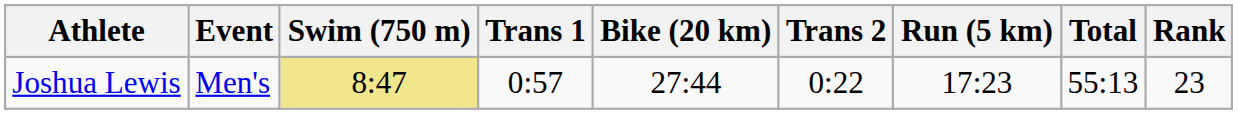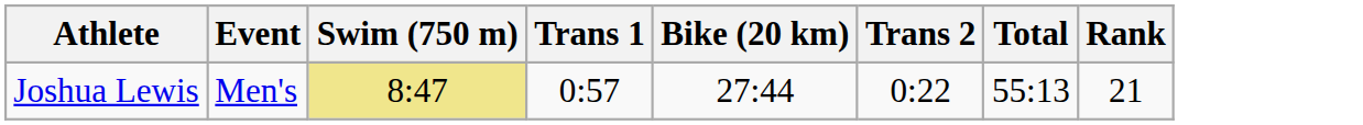 <table class="wikitable" border="1" style="font-size:90%">
 <tr>
 <th>Athlete</th>
 <th>Event</th>
 <th>Swim (750 m)</th>
 <th>Trans 1</th>
 <th>Bike (20 km)</th>
 <th>Trans 2</th>
-<th>Run (5 km)</th>
 <th>Total</th>
 <th>Rank</th>
 </tr>
 <tr align=center>
 <td align=left><a href='#'>Joshua Lewis</a></td>
 <td align=left><a href='#'>Men's</a></td>
 <td style="background: khaki;">8:47</td>
 <td>0:57</td>
 <td>27:44</td>
 <td>0:22</td>
-<td>17:23</td>
 <td>55:13</td>
-<td>23</td>
+<td>21</td>
 </tr>
 </table>
